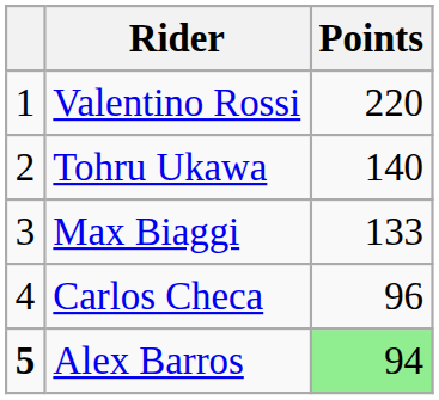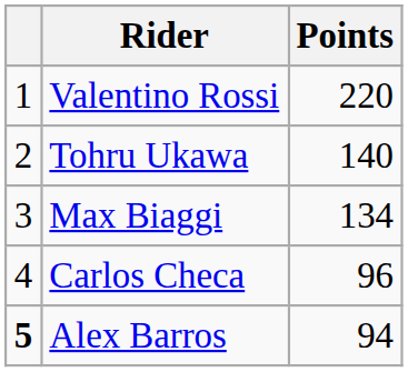 <table class="wikitable" style="font-size: 95%;">
 <tr>
 <th></th>
 <th>Rider</th>
 <th>Points</th>
 </tr>
 <tr>
 <td align=center>1</td>
 <td> <a href='#'>Valentino Rossi</a></td>
 <td align=right>220</td>
 </tr>
 <tr>
 <td align=center>2</td>
 <td> <a href='#'>Tohru Ukawa</a></td>
 <td align=right>140</td>
 </tr>
 <tr>
 <td align=center>3</td>
 <td> <a href='#'>Max Biaggi</a></td>
-<td align=right>133</td>
+<td align=right>134</td>
 </tr>
 <tr>
 <td align=center>4</td>
 <td> <a href='#'>Carlos Checa</a></td>
 <td align=right>96</td>
 </tr>
 <tr>
 <td align=center><strong>5</strong></td>
 <td> <a href='#'>Alex Barros</a></td>
-<td align=right style="background: lightgreen;">94</td>
+<td align=right>94</td>
 </tr>
 </table>
